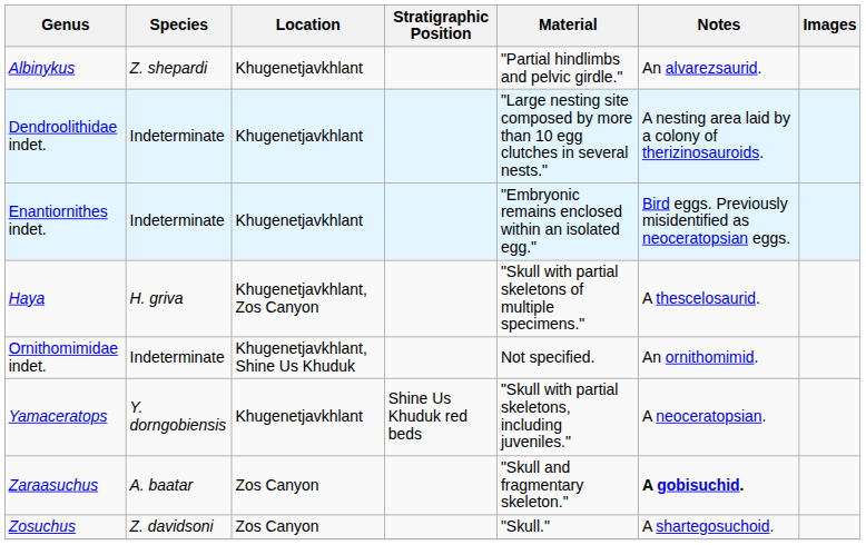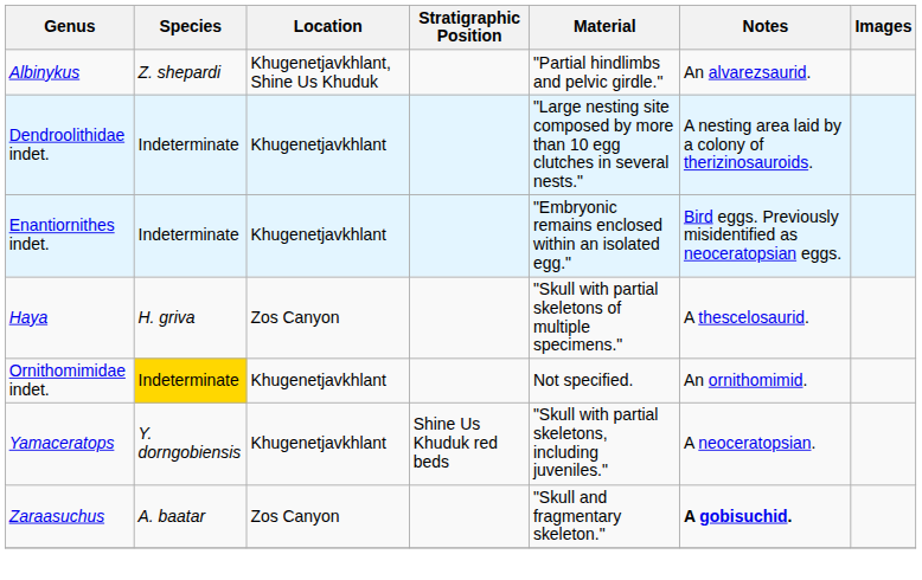 <table class="wikitable" align="center" width="100%">
 <tr>
 <th>Genus</th>
 <th>Species</th>
 <th>Location</th>
 <th>Stratigraphic Position</th>
 <th>Material</th>
 <th>Notes</th>
 <th>Images</th>
 </tr>
 <tr>
 <td><em><a href='#'>Albinykus</a></em></td>
 <td><em>Z. shepardi</em></td>
-<td>Khugenetjavkhlant</td>
+<td>Khugenetjavkhlant, Shine Us Khuduk</td>
 <td></td>
 <td>"Partial hindlimbs and pelvic girdle."</td>
 <td>An <a href='#'>alvarezsaurid</a>.</td>
 <td></td>
 </tr>
 <tr>
 <td style="background:#e3f5ff;"><a href='#'>Dendroolithidae</a> indet.</td>
 <td style="background:#e3f5ff;">Indeterminate</td>
 <td style="background:#e3f5ff;">Khugenetjavkhlant</td>
 <td style="background:#e3f5ff;"></td>
 <td style="background:#e3f5ff;">"Large nesting site composed by more than 10 egg clutches in several nests."</td>
 <td style="background:#e3f5ff;">A nesting area laid by a colony of <a href='#'>therizinosauroids</a>.</td>
 <td style="background:#e3f5ff;"></td>
 </tr>
 <tr>
 <td style="background:#e3f5ff;"><a href='#'>Enantiornithes</a> indet.</td>
 <td style="background:#e3f5ff;">Indeterminate</td>
 <td style="background:#e3f5ff;">Khugenetjavkhlant</td>
 <td style="background:#e3f5ff;"></td>
 <td style="background:#e3f5ff;">"Embryonic remains enclosed within an isolated egg."</td>
 <td style="background:#e3f5ff;"><a href='#'>Bird</a> eggs. Previously misidentified as <a href='#'>neoceratopsian</a> eggs.</td>
 <td style="background:#e3f5ff;"></td>
 </tr>
 <tr>
 <td><em><a href='#'>Haya</a></em></td>
 <td><em>H. griva</em></td>
-<td>Khugenetjavkhlant, Zos Canyon</td>
+<td>Zos Canyon</td>
 <td></td>
 <td>"Skull with partial skeletons of multiple specimens."</td>
 <td>A <a href='#'>thescelosaurid</a>.</td>
 <td></td>
 </tr>
 <tr>
 <td><a href='#'>Ornithomimidae</a> indet.</td>
-<td>Indeterminate</td>
-<td>Khugenetjavkhlant, Shine Us Khuduk</td>
+<td style="background: gold;">Indeterminate</td>
+<td>Khugenetjavkhlant</td>
 <td></td>
 <td>Not specified.</td>
 <td>An <a href='#'>ornithomimid</a>.</td>
 <td></td>
 </tr>
 <tr>
 <td><em><a href='#'>Yamaceratops</a></em></td>
 <td><em>Y. dorngobiensis</em></td>
 <td>Khugenetjavkhlant</td>
 <td>Shine Us Khuduk red beds</td>
 <td>"Skull with partial skeletons, including juveniles."</td>
 <td>A <a href='#'>neoceratopsian</a>.</td>
 <td></td>
 </tr>
 <tr>
 <td><em><a href='#'>Zaraasuchus</a></em></td>
 <td><em>A. baatar</em></td>
 <td>Zos Canyon</td>
 <td></td>
 <td>"Skull and fragmentary skeleton."</td>
 <td><strong>A <a href='#'>gobisuchid</a>.</strong></td>
 <td></td>
 </tr>
 <tr>
-<td><em><a href='#'>Zosuchus</a></em></td>
-<td><em>Z. davidsoni</em></td>
-<td>Zos Canyon</td>
-<td></td>
-<td>"Skull."</td>
-<td>A <a href='#'>shartegosuchoid</a>.</td>
-<td></td>
-</tr>
-<tr>
 </tr>
 </table>
